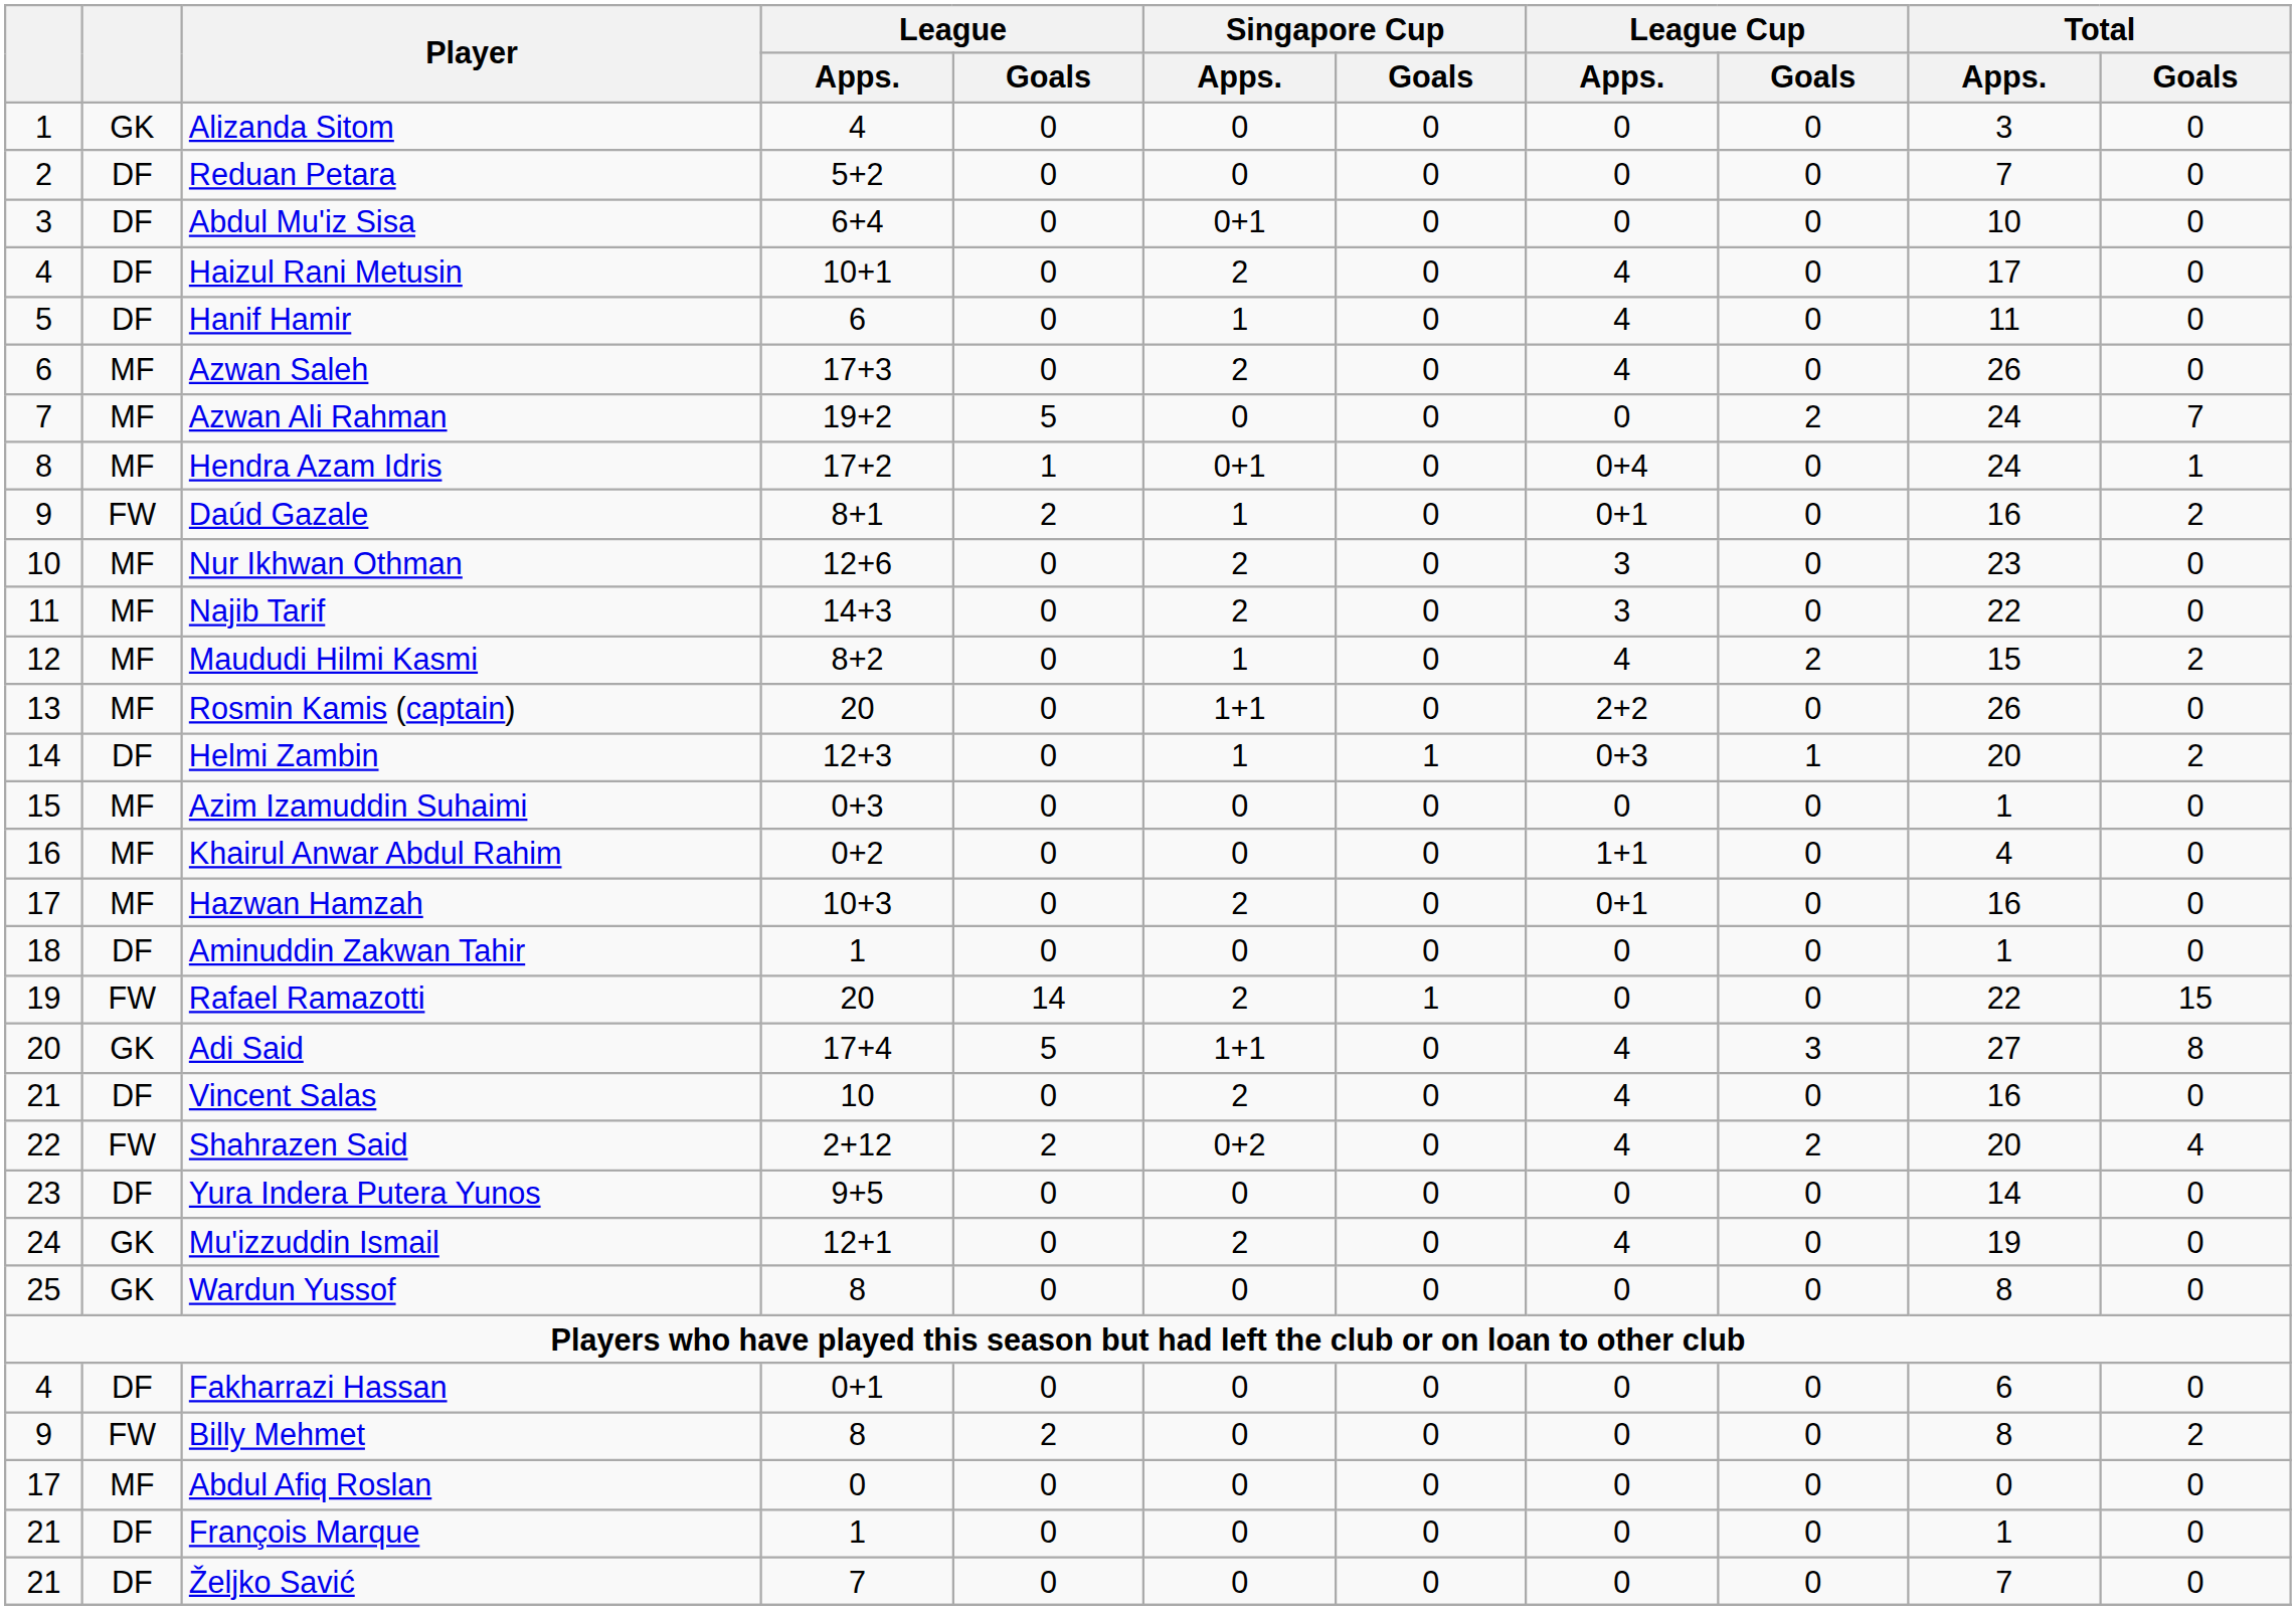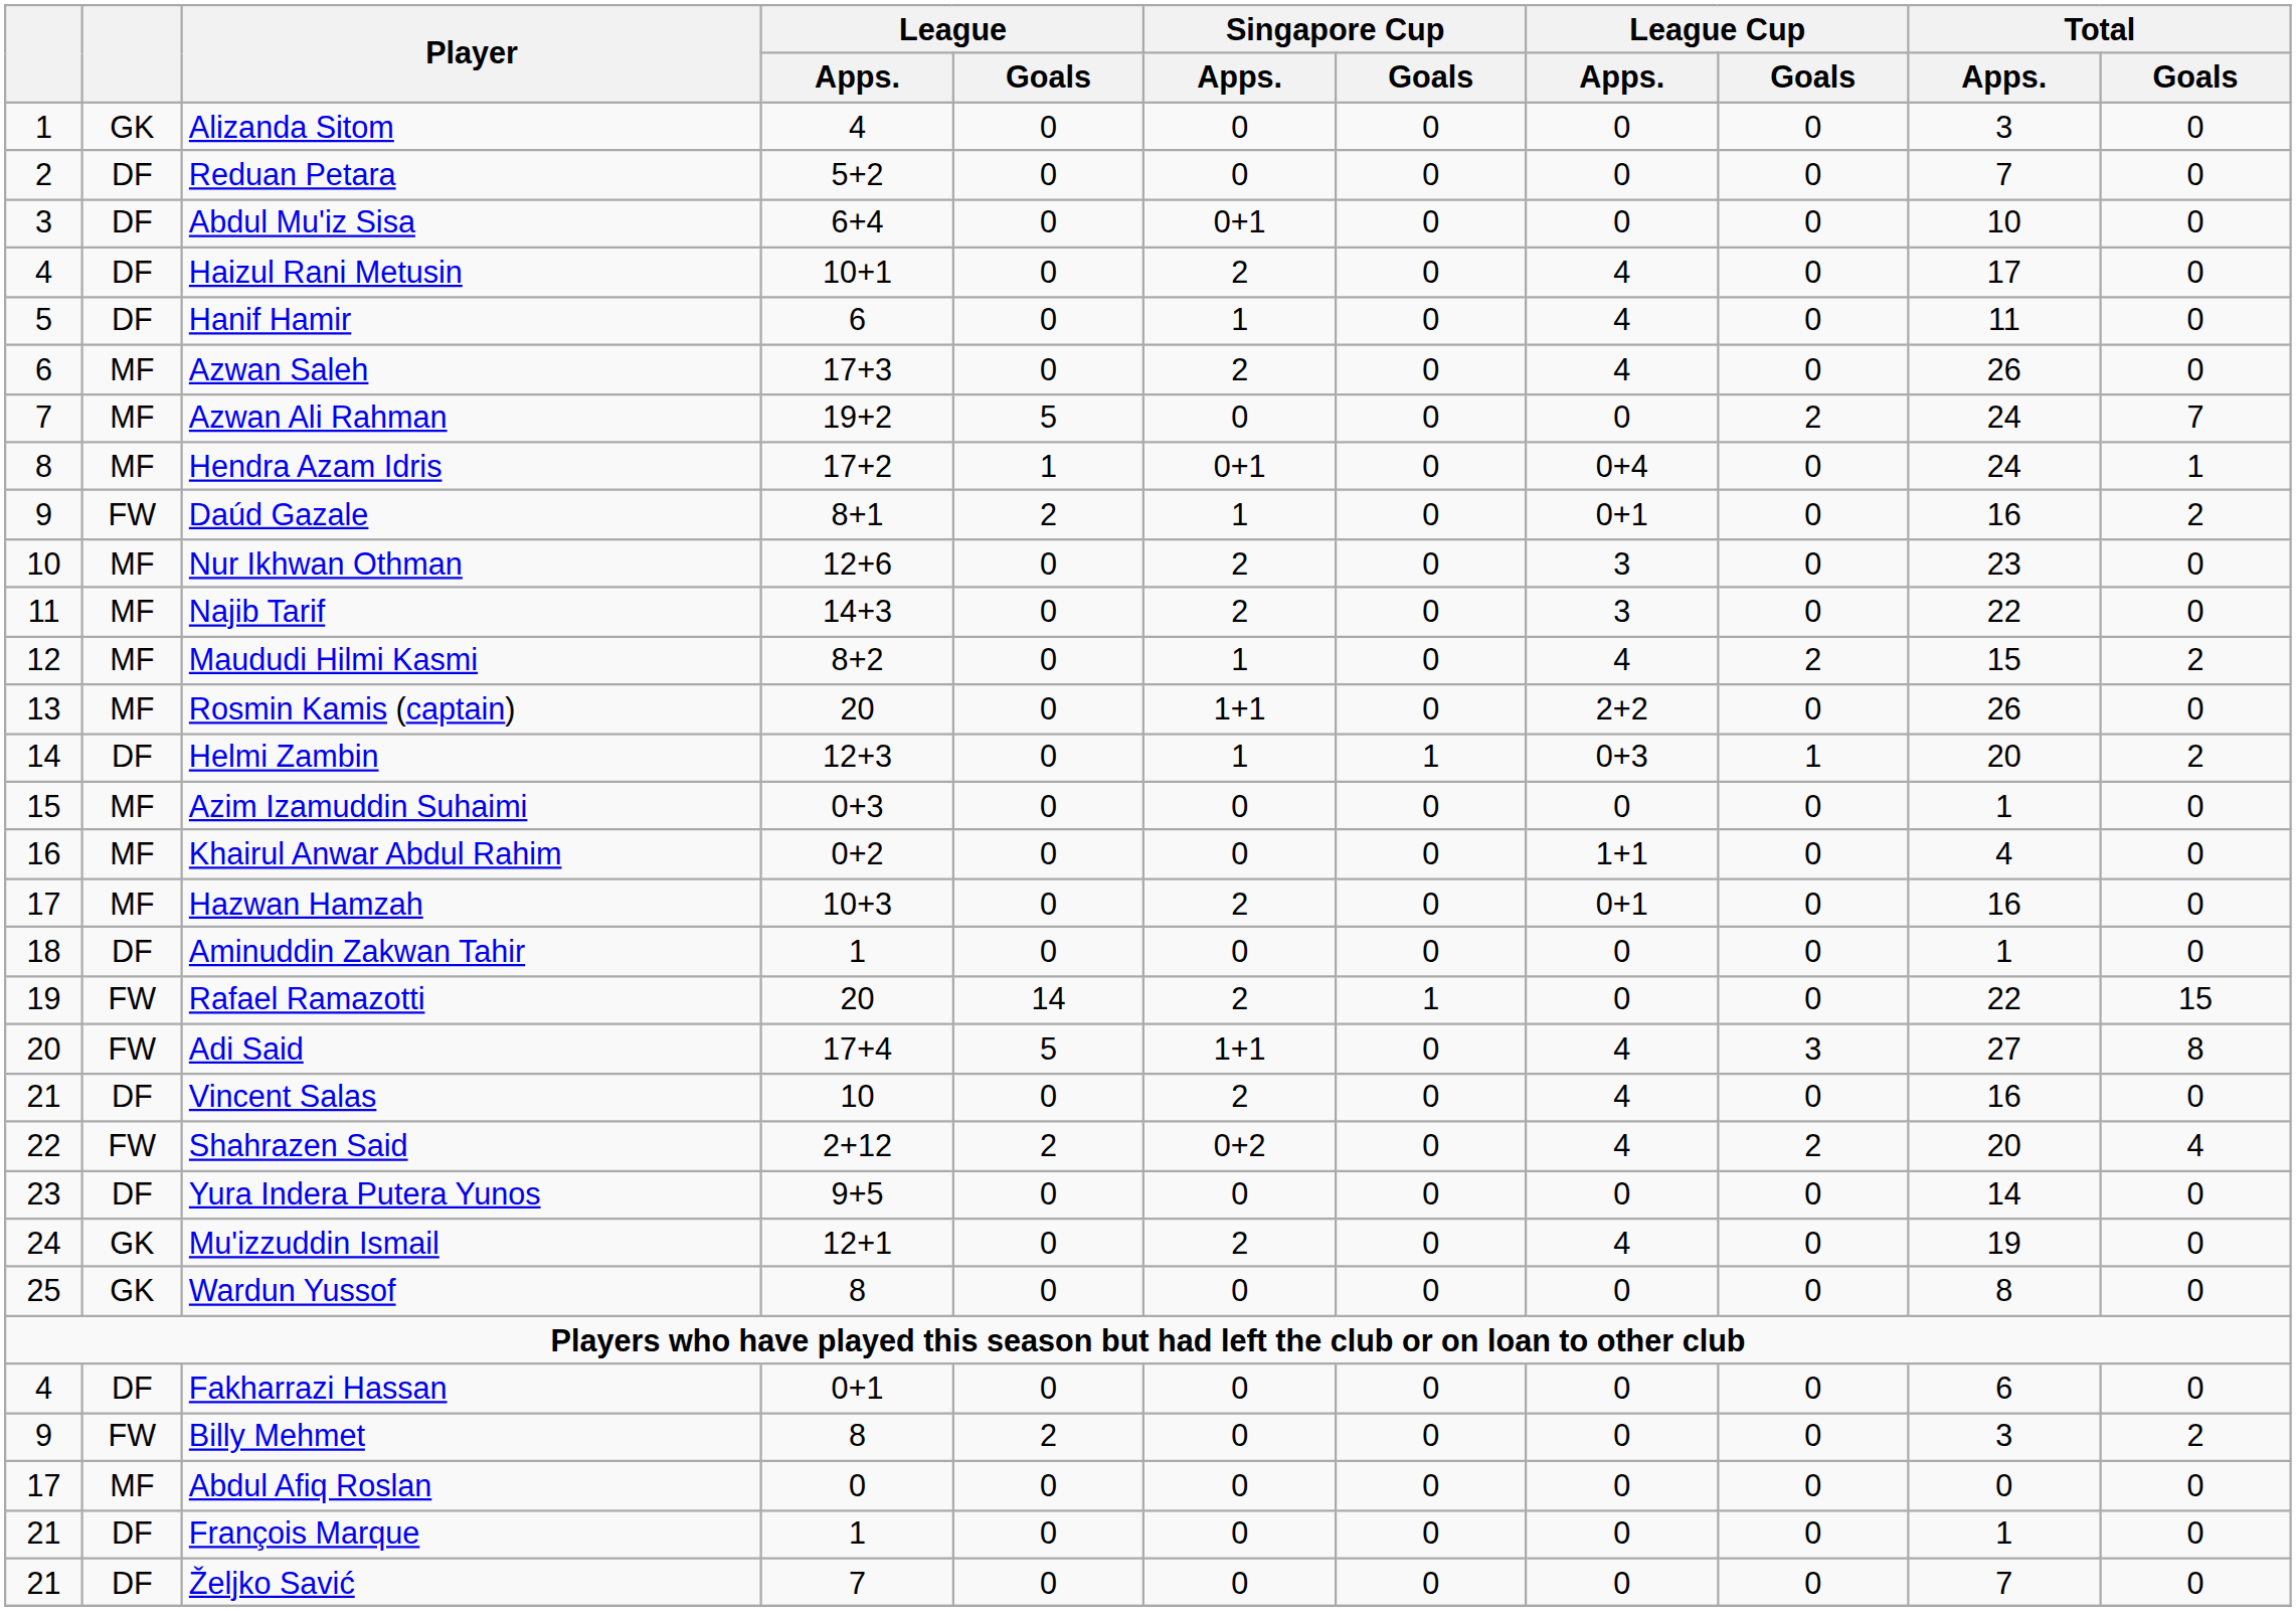 <table class="wikitable" style="text-align:center; font-size:85%; width:80%;">
 <tr>
 <th rowspan=2></th>
 <th rowspan=2></th>
 <th rowspan=2 width="250">Player</th>
 <th colspan=2 width="100">League</th>
 <th colspan=2 width="100">Singapore Cup</th>
 <th colspan=2 width="100">League Cup</th>
 <th colspan=2 width="100">Total</th>
 </tr>
 <tr>
 <th>Apps.</th>
 <th>Goals</th>
 <th>Apps.</th>
 <th>Goals</th>
 <th>Apps.</th>
 <th>Goals</th>
 <th>Apps.</th>
 <th>Goals</th>
 </tr>
 <tr>
 <td>1</td>
 <td>GK</td>
 <td align=left> <a href='#'>Alizanda Sitom</a></td>
 <td>4</td>
 <td>0</td>
 <td>0</td>
 <td>0</td>
 <td>0</td>
 <td>0</td>
 <td>3</td>
 <td>0</td>
 </tr>
 <tr>
 <td>2</td>
 <td>DF</td>
 <td align=left> <a href='#'>Reduan Petara</a></td>
 <td>5+2</td>
 <td>0</td>
 <td>0</td>
 <td>0</td>
 <td>0</td>
 <td>0</td>
 <td>7</td>
 <td>0</td>
 </tr>
 <tr>
 <td>3</td>
 <td>DF</td>
 <td align=left> <a href='#'>Abdul Mu'iz Sisa</a></td>
 <td>6+4</td>
 <td>0</td>
 <td>0+1</td>
 <td>0</td>
 <td>0</td>
 <td>0</td>
 <td>10</td>
 <td>0</td>
 </tr>
 <tr>
 <td>4</td>
 <td>DF</td>
 <td align=left> <a href='#'>Haizul Rani Metusin</a></td>
 <td>10+1</td>
 <td>0</td>
 <td>2</td>
 <td>0</td>
 <td>4</td>
 <td>0</td>
 <td>17</td>
 <td>0</td>
 </tr>
 <tr>
 <td>5</td>
 <td>DF</td>
 <td align=left> <a href='#'>Hanif Hamir</a></td>
 <td>6</td>
 <td>0</td>
 <td>1</td>
 <td>0</td>
 <td>4</td>
 <td>0</td>
 <td>11</td>
 <td>0</td>
 </tr>
 <tr>
 <td>6</td>
 <td>MF</td>
 <td align=left> <a href='#'>Azwan Saleh</a></td>
 <td>17+3</td>
 <td>0</td>
 <td>2</td>
 <td>0</td>
 <td>4</td>
 <td>0</td>
 <td>26</td>
 <td>0</td>
 </tr>
 <tr>
 <td>7</td>
 <td>MF</td>
 <td align=left> <a href='#'>Azwan Ali Rahman</a></td>
 <td>19+2</td>
 <td>5</td>
 <td>0</td>
 <td>0</td>
 <td>0</td>
 <td>2</td>
 <td>24</td>
 <td>7</td>
 </tr>
 <tr>
 <td>8</td>
 <td>MF</td>
 <td align=left> <a href='#'>Hendra Azam Idris</a></td>
 <td>17+2</td>
 <td>1</td>
 <td>0+1</td>
 <td>0</td>
 <td>0+4</td>
 <td>0</td>
 <td>24</td>
 <td>1</td>
 </tr>
 <tr>
 <td>9</td>
 <td>FW</td>
 <td align=left> <a href='#'>Daúd Gazale</a></td>
 <td>8+1</td>
 <td>2</td>
 <td>1</td>
 <td>0</td>
 <td>0+1</td>
 <td>0</td>
 <td>16</td>
 <td>2</td>
 </tr>
 <tr>
 <td>10</td>
 <td>MF</td>
 <td align=left> <a href='#'>Nur Ikhwan Othman</a></td>
 <td>12+6</td>
 <td>0</td>
 <td>2</td>
 <td>0</td>
 <td>3</td>
 <td>0</td>
 <td>23</td>
 <td>0</td>
 </tr>
 <tr>
 <td>11</td>
 <td>MF</td>
 <td align=left> <a href='#'>Najib Tarif</a></td>
 <td>14+3</td>
 <td>0</td>
 <td>2</td>
 <td>0</td>
 <td>3</td>
 <td>0</td>
 <td>22</td>
 <td>0</td>
 </tr>
 <tr>
 <td>12</td>
 <td>MF</td>
 <td align=left> <a href='#'>Maududi Hilmi Kasmi</a></td>
 <td>8+2</td>
 <td>0</td>
 <td>1</td>
 <td>0</td>
 <td>4</td>
 <td>2</td>
 <td>15</td>
 <td>2</td>
 </tr>
 <tr>
 <td>13</td>
 <td>MF</td>
 <td align=left> <a href='#'>Rosmin Kamis</a> (<a href='#'>captain</a>)</td>
 <td>20</td>
 <td>0</td>
 <td>1+1</td>
 <td>0</td>
 <td>2+2</td>
 <td>0</td>
 <td>26</td>
 <td>0</td>
 </tr>
 <tr>
 <td>14</td>
 <td>DF</td>
 <td align=left> <a href='#'>Helmi Zambin</a></td>
 <td>12+3</td>
 <td>0</td>
 <td>1</td>
 <td>1</td>
 <td>0+3</td>
 <td>1</td>
 <td>20</td>
 <td>2</td>
 </tr>
 <tr>
 <td>15</td>
 <td>MF</td>
 <td align=left> <a href='#'>Azim Izamuddin Suhaimi</a></td>
 <td>0+3</td>
 <td>0</td>
 <td>0</td>
 <td>0</td>
 <td>0</td>
 <td>0</td>
 <td>1</td>
 <td>0</td>
 </tr>
 <tr>
 <td>16</td>
 <td>MF</td>
 <td align=left> <a href='#'>Khairul Anwar Abdul Rahim</a></td>
 <td>0+2</td>
 <td>0</td>
 <td>0</td>
 <td>0</td>
 <td>1+1</td>
 <td>0</td>
 <td>4</td>
 <td>0</td>
 </tr>
 <tr>
 <td>17</td>
 <td>MF</td>
 <td align=left> <a href='#'>Hazwan Hamzah</a></td>
 <td>10+3</td>
 <td>0</td>
 <td>2</td>
 <td>0</td>
 <td>0+1</td>
 <td>0</td>
 <td>16</td>
 <td>0</td>
 </tr>
 <tr>
 <td>18</td>
 <td>DF</td>
 <td align=left> <a href='#'>Aminuddin Zakwan Tahir</a></td>
 <td>1</td>
 <td>0</td>
 <td>0</td>
 <td>0</td>
 <td>0</td>
 <td>0</td>
 <td>1</td>
 <td>0</td>
 </tr>
 <tr>
 <td>19</td>
 <td>FW</td>
 <td align=left> <a href='#'>Rafael Ramazotti</a></td>
 <td>20</td>
 <td>14</td>
 <td>2</td>
 <td>1</td>
 <td>0</td>
 <td>0</td>
 <td>22</td>
 <td>15</td>
 </tr>
 <tr>
 <td>20</td>
-<td>GK</td>
+<td>FW</td>
 <td align=left> <a href='#'>Adi Said</a></td>
 <td>17+4</td>
 <td>5</td>
 <td>1+1</td>
 <td>0</td>
 <td>4</td>
 <td>3</td>
 <td>27</td>
 <td>8</td>
 </tr>
 <tr>
 <td>21</td>
 <td>DF</td>
 <td align=left> <a href='#'>Vincent Salas</a></td>
 <td>10</td>
 <td>0</td>
 <td>2</td>
 <td>0</td>
 <td>4</td>
 <td>0</td>
 <td>16</td>
 <td>0</td>
 </tr>
 <tr>
 <td>22</td>
 <td>FW</td>
 <td align=left> <a href='#'>Shahrazen Said</a></td>
 <td>2+12</td>
 <td>2</td>
 <td>0+2</td>
 <td>0</td>
 <td>4</td>
 <td>2</td>
 <td>20</td>
 <td>4</td>
 </tr>
 <tr>
 <td>23</td>
 <td>DF</td>
 <td align=left> <a href='#'>Yura Indera Putera Yunos</a></td>
 <td>9+5</td>
 <td>0</td>
 <td>0</td>
 <td>0</td>
 <td>0</td>
 <td>0</td>
 <td>14</td>
 <td>0</td>
 </tr>
 <tr>
 <td>24</td>
 <td>GK</td>
 <td align=left> <a href='#'>Mu'izzuddin Ismail</a></td>
 <td>12+1</td>
 <td>0</td>
 <td>2</td>
 <td>0</td>
 <td>4</td>
 <td>0</td>
 <td>19</td>
 <td>0</td>
 </tr>
 <tr>
 <td>25</td>
 <td>GK</td>
 <td align=left> <a href='#'>Wardun Yussof</a></td>
 <td>8</td>
 <td>0</td>
 <td>0</td>
 <td>0</td>
 <td>0</td>
 <td>0</td>
 <td>8</td>
 <td>0</td>
 </tr>
 <tr>
 <td colspan="17"><strong>Players who have played this season but had left the club or on loan to other club</strong></td>
 </tr>
 <tr>
 <td>4</td>
 <td>DF</td>
 <td align=left> <a href='#'>Fakharrazi Hassan</a></td>
 <td>0+1</td>
 <td>0</td>
 <td>0</td>
 <td>0</td>
 <td>0</td>
 <td>0</td>
 <td>6</td>
 <td>0</td>
 </tr>
 <tr>
 <td>9</td>
 <td>FW</td>
 <td align=left> <a href='#'>Billy Mehmet</a></td>
 <td>8</td>
 <td>2</td>
 <td>0</td>
 <td>0</td>
 <td>0</td>
 <td>0</td>
-<td>8</td>
+<td>3</td>
 <td>2</td>
 </tr>
 <tr>
 <td>17</td>
 <td>MF</td>
 <td align=left> <a href='#'>Abdul Afiq Roslan</a></td>
 <td>0</td>
 <td>0</td>
 <td>0</td>
 <td>0</td>
 <td>0</td>
 <td>0</td>
 <td>0</td>
 <td>0</td>
 </tr>
 <tr>
 <td>21</td>
 <td>DF</td>
 <td align=left> <a href='#'>François Marque</a></td>
 <td>1</td>
 <td>0</td>
 <td>0</td>
 <td>0</td>
 <td>0</td>
 <td>0</td>
 <td>1</td>
 <td>0</td>
 </tr>
 <tr>
 <td>21</td>
 <td>DF</td>
 <td align=left> <a href='#'>Željko Savić</a></td>
 <td>7</td>
 <td>0</td>
 <td>0</td>
 <td>0</td>
 <td>0</td>
 <td>0</td>
 <td>7</td>
 <td>0</td>
 </tr>
 <tr>
 </tr>
 </table>
